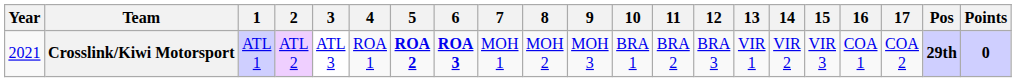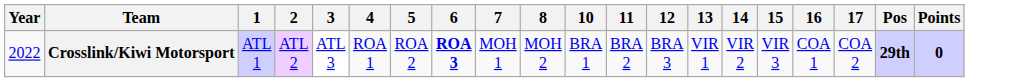 <table class="wikitable" style="text-align:center; font-size:85%">
 <tr>
 <th>Year</th>
 <th>Team</th>
 <th>1</th>
 <th>2</th>
 <th>3</th>
 <th>4</th>
 <th>5</th>
 <th>6</th>
 <th>7</th>
 <th>8</th>
-<th>9</th>
 <th>10</th>
 <th>11</th>
 <th>12</th>
 <th>13</th>
 <th>14</th>
 <th>15</th>
 <th>16</th>
 <th>17</th>
 <th>Pos</th>
 <th>Points</th>
 </tr>
 <tr>
-<td><a href='#'>2021</a></td>
+<td><a href='#'>2022</a></td>
 <th nowrap>Crosslink/Kiwi Motorsport</th>
 <td style="background:#CFCFFF;"><a href='#'>ATL<br>1</a><br></td>
 <td style="background:#EFCFFF;"><a href='#'>ATL<br>2</a><br></td>
 <td style="background:#FFFFFF;"><a href='#'>ATL<br>3</a><br></td>
 <td><a href='#'>ROA<br>1</a></td>
-<td><strong><a href='#'>ROA<br>2</a></strong></td>
+<td><a href='#'>ROA<br>2</a></td>
 <td><strong><a href='#'>ROA<br>3</a></strong></td>
 <td><a href='#'>MOH<br>1</a></td>
 <td><a href='#'>MOH<br>2</a></td>
-<td><a href='#'>MOH<br>3</a></td>
 <td><a href='#'>BRA<br>1</a></td>
 <td><a href='#'>BRA<br>2</a></td>
 <td><a href='#'>BRA<br>3</a></td>
 <td><a href='#'>VIR<br>1</a></td>
 <td><a href='#'>VIR<br>2</a></td>
 <td><a href='#'>VIR<br>3</a></td>
 <td><a href='#'>COA<br>1</a></td>
 <td><a href='#'>COA<br>2</a></td>
 <th style="background:#CFCFFF;">29th</th>
 <th style="background:#CFCFFF;">0</th>
 </tr>
 </table>
